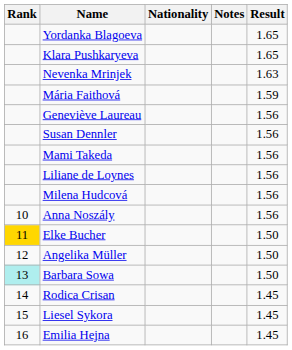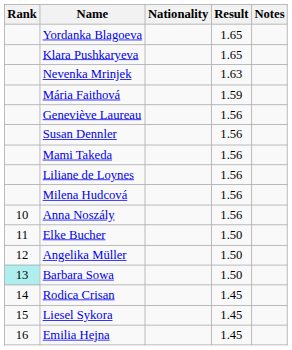 <table class="wikitable sortable" style="text-align:center">
 <tr>
 <th>Rank</th>
 <th>Name</th>
 <th>Nationality</th>
+<th>Result</th>
 <th>Notes</th>
-<th>Result</th>
 </tr>
 <tr>
 <td></td>
 <td align=left><a href='#'>Yordanka Blagoeva</a></td>
 <td align=left></td>
+<td>1.65</td>
 <td></td>
-<td>1.65</td>
 </tr>
 <tr>
 <td></td>
 <td align=left><a href='#'>Klara Pushkaryeva</a></td>
 <td align=left></td>
+<td>1.65</td>
 <td></td>
-<td>1.65</td>
 </tr>
 <tr>
 <td></td>
 <td align=left><a href='#'>Nevenka Mrinjek</a></td>
 <td align=left></td>
+<td>1.63</td>
 <td></td>
-<td>1.63</td>
 </tr>
 <tr>
 <td></td>
 <td align=left><a href='#'>Mária Faithová</a></td>
 <td align=left></td>
+<td>1.59</td>
 <td></td>
-<td>1.59</td>
 </tr>
 <tr>
 <td></td>
 <td align=left><a href='#'>Geneviève Laureau</a></td>
 <td align=left></td>
+<td>1.56</td>
 <td></td>
-<td>1.56</td>
 </tr>
 <tr>
 <td></td>
 <td align=left><a href='#'>Susan Dennler</a></td>
 <td align=left></td>
+<td>1.56</td>
 <td></td>
-<td>1.56</td>
 </tr>
 <tr>
 <td></td>
 <td align=left><a href='#'>Mami Takeda</a></td>
 <td align=left></td>
+<td>1.56</td>
 <td></td>
-<td>1.56</td>
 </tr>
 <tr>
 <td></td>
 <td align=left><a href='#'>Liliane de Loynes</a></td>
 <td align=left></td>
+<td>1.56</td>
 <td></td>
-<td>1.56</td>
 </tr>
 <tr>
 <td></td>
 <td align=left><a href='#'>Milena Hudcová</a></td>
 <td align=left></td>
+<td>1.56</td>
 <td></td>
-<td>1.56</td>
 </tr>
 <tr>
 <td>10</td>
 <td align=left><a href='#'>Anna Noszály</a></td>
 <td align=left></td>
+<td>1.56</td>
 <td></td>
-<td>1.56</td>
 </tr>
 <tr>
-<td style="background: gold;">11</td>
+<td>11</td>
 <td align=left><a href='#'>Elke Bucher</a></td>
 <td align=left></td>
+<td>1.50</td>
 <td></td>
-<td>1.50</td>
 </tr>
 <tr>
 <td>12</td>
 <td align=left><a href='#'>Angelika Müller</a></td>
 <td align=left></td>
+<td>1.50</td>
 <td></td>
-<td>1.50</td>
 </tr>
 <tr>
 <td style="background: paleturquoise;">13</td>
 <td align=left><a href='#'>Barbara Sowa</a></td>
 <td align=left></td>
+<td>1.50</td>
 <td></td>
-<td>1.50</td>
 </tr>
 <tr>
 <td>14</td>
 <td align=left><a href='#'>Rodica Crisan</a></td>
 <td align=left></td>
+<td>1.45</td>
 <td></td>
-<td>1.45</td>
 </tr>
 <tr>
 <td>15</td>
 <td align=left><a href='#'>Liesel Sykora</a></td>
 <td align=left></td>
+<td>1.45</td>
 <td></td>
-<td>1.45</td>
 </tr>
 <tr>
 <td>16</td>
 <td align=left><a href='#'>Emilia Hejna</a></td>
 <td align=left></td>
+<td>1.45</td>
 <td></td>
-<td>1.45</td>
 </tr>
 </table>
